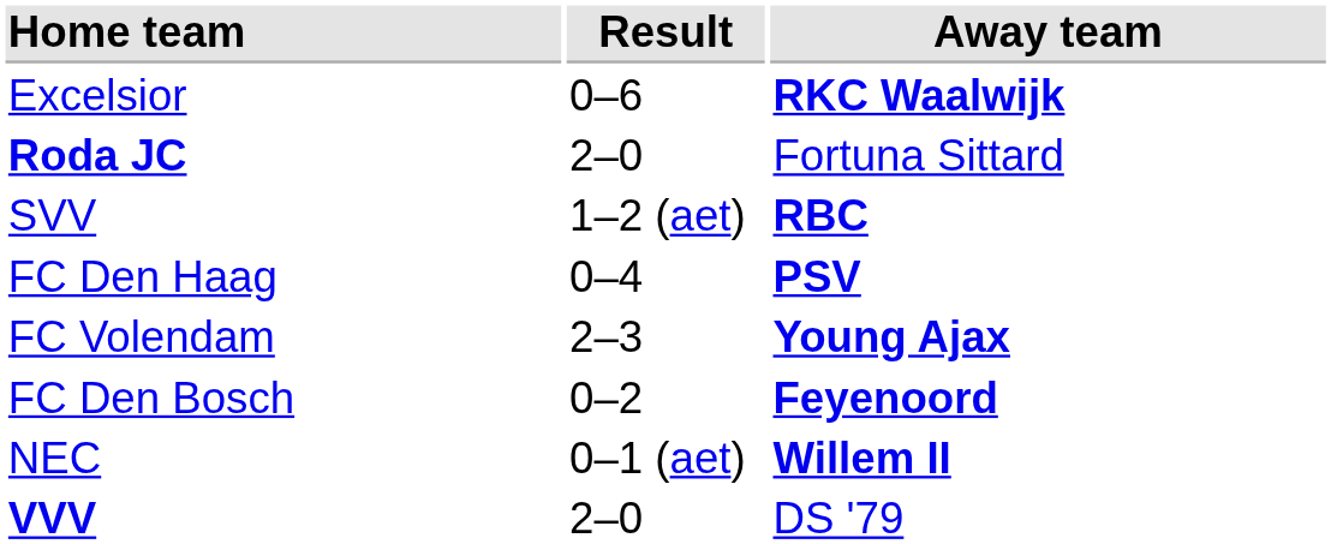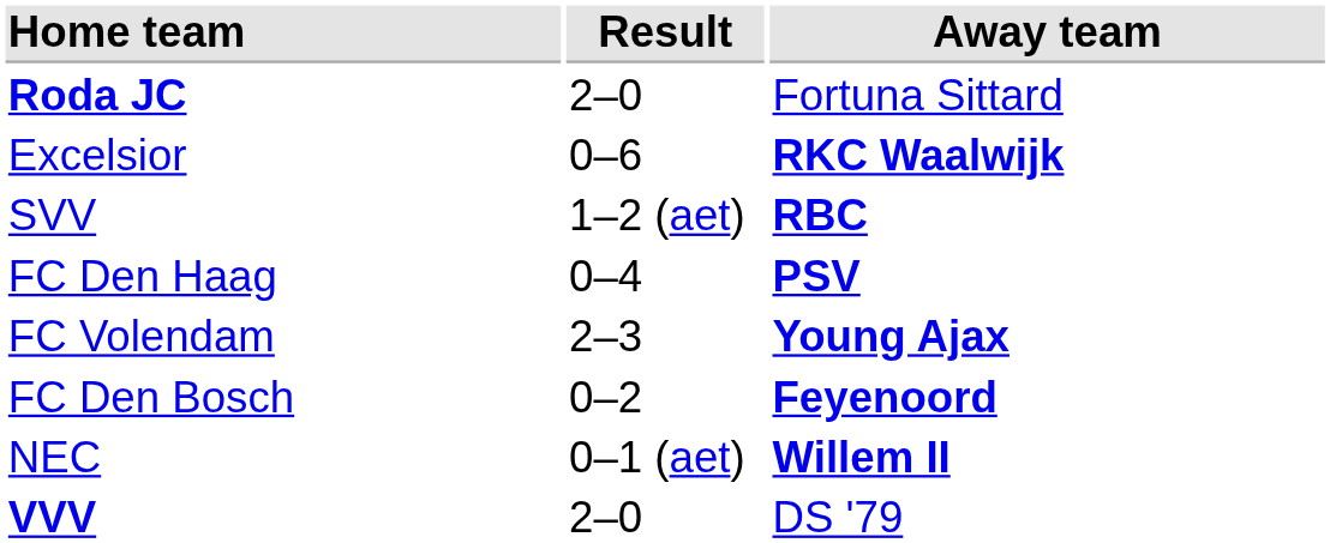 <table>
 <tr bgcolor="#E4E4E4">
 <th style="border-bottom:1px solid #AAAAAA" width="200" align="left">Home team</th>
 <th style="border-bottom:1px solid #AAAAAA" width="70" align="center">Result</th>
 <th style="border-bottom:1px solid #AAAAAA" width="200">Away team</th>
 </tr>
 <tr>
+<td><strong><a href='#'>Roda JC</a></strong></td>
+<td>2–0</td>
+<td><a href='#'>Fortuna Sittard</a></td>
+</tr>
+<tr>
 <td><a href='#'>Excelsior</a></td>
 <td>0–6</td>
 <td><strong><a href='#'>RKC Waalwijk</a></strong></td>
-</tr>
-<tr>
-<td><strong><a href='#'>Roda JC</a></strong></td>
-<td>2–0</td>
-<td><a href='#'>Fortuna Sittard</a></td>
 </tr>
 <tr>
 <td><a href='#'>SVV</a></td>
 <td>1–2 (<a href='#'>aet</a>)</td>
 <td><strong><a href='#'>RBC</a></strong></td>
 </tr>
 <tr>
 <td><a href='#'>FC Den Haag</a></td>
 <td>0–4</td>
 <td><strong><a href='#'>PSV</a></strong></td>
 </tr>
 <tr>
 <td><a href='#'>FC Volendam</a></td>
 <td>2–3</td>
 <td><strong><a href='#'>Young Ajax</a></strong></td>
 </tr>
 <tr>
 <td><a href='#'>FC Den Bosch</a></td>
 <td>0–2</td>
 <td><strong><a href='#'>Feyenoord</a></strong></td>
 </tr>
 <tr>
 <td><a href='#'>NEC</a></td>
 <td>0–1 (<a href='#'>aet</a>)</td>
 <td><strong><a href='#'>Willem II</a></strong></td>
 </tr>
 <tr>
 <td><strong><a href='#'>VVV</a></strong></td>
 <td>2–0</td>
 <td><a href='#'>DS '79</a></td>
 </tr>
 </table>
